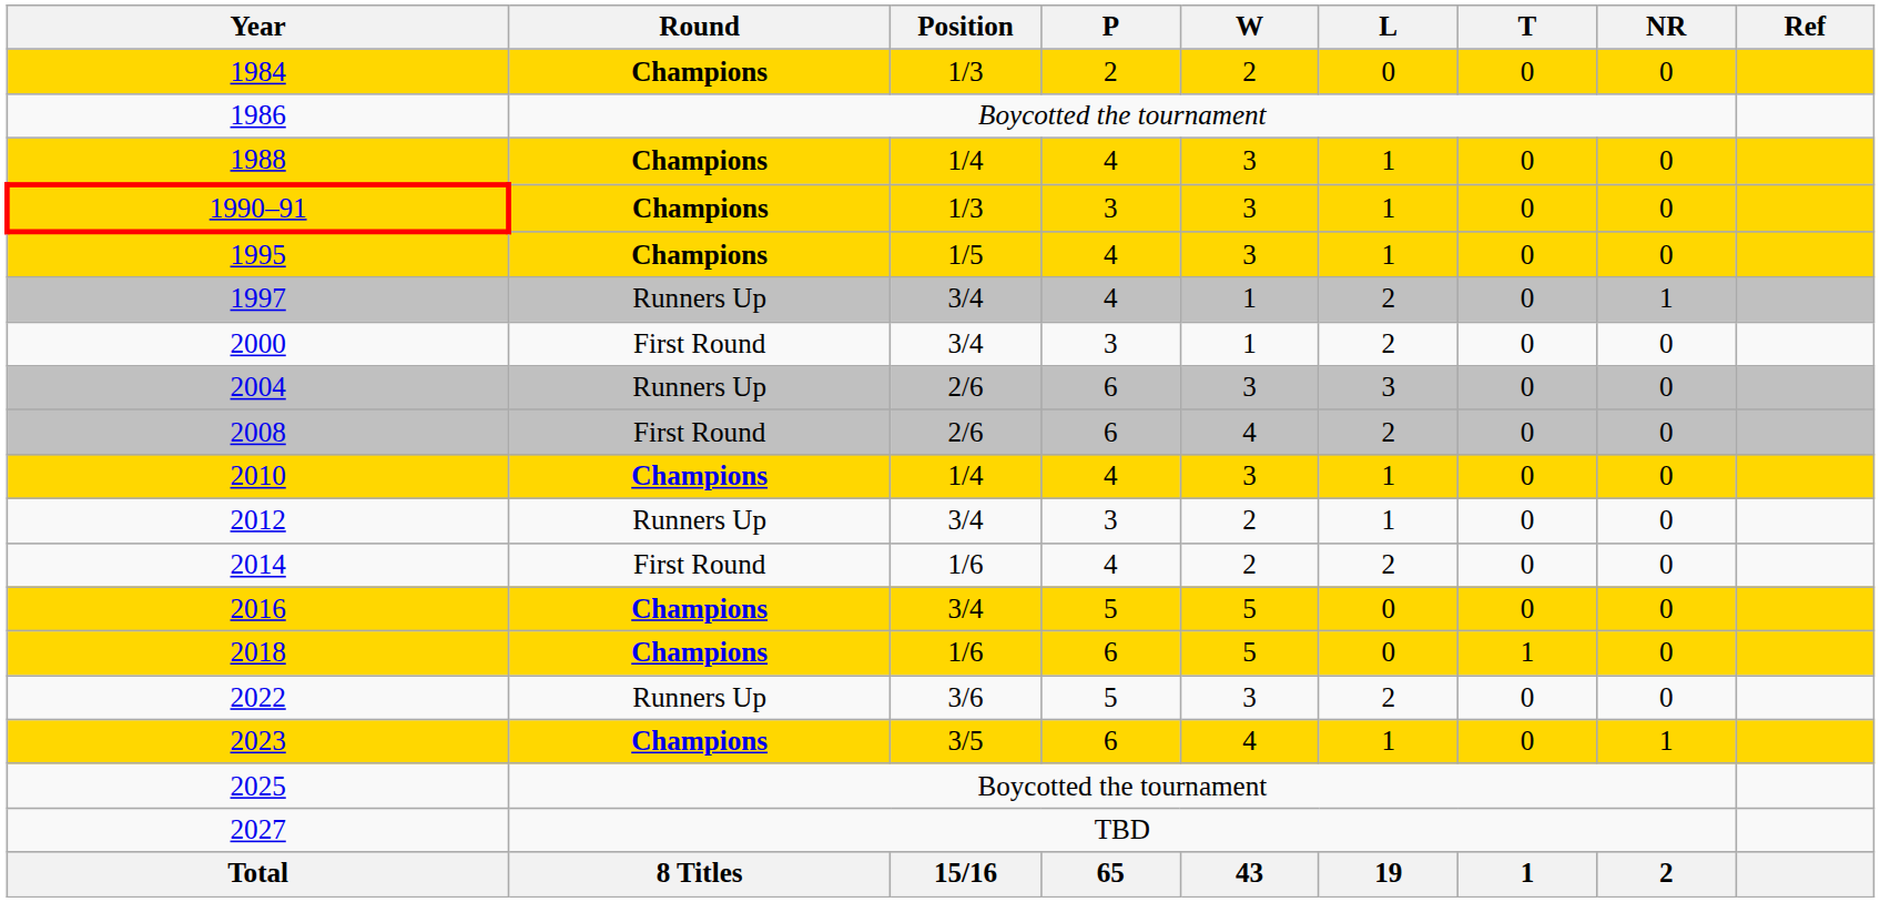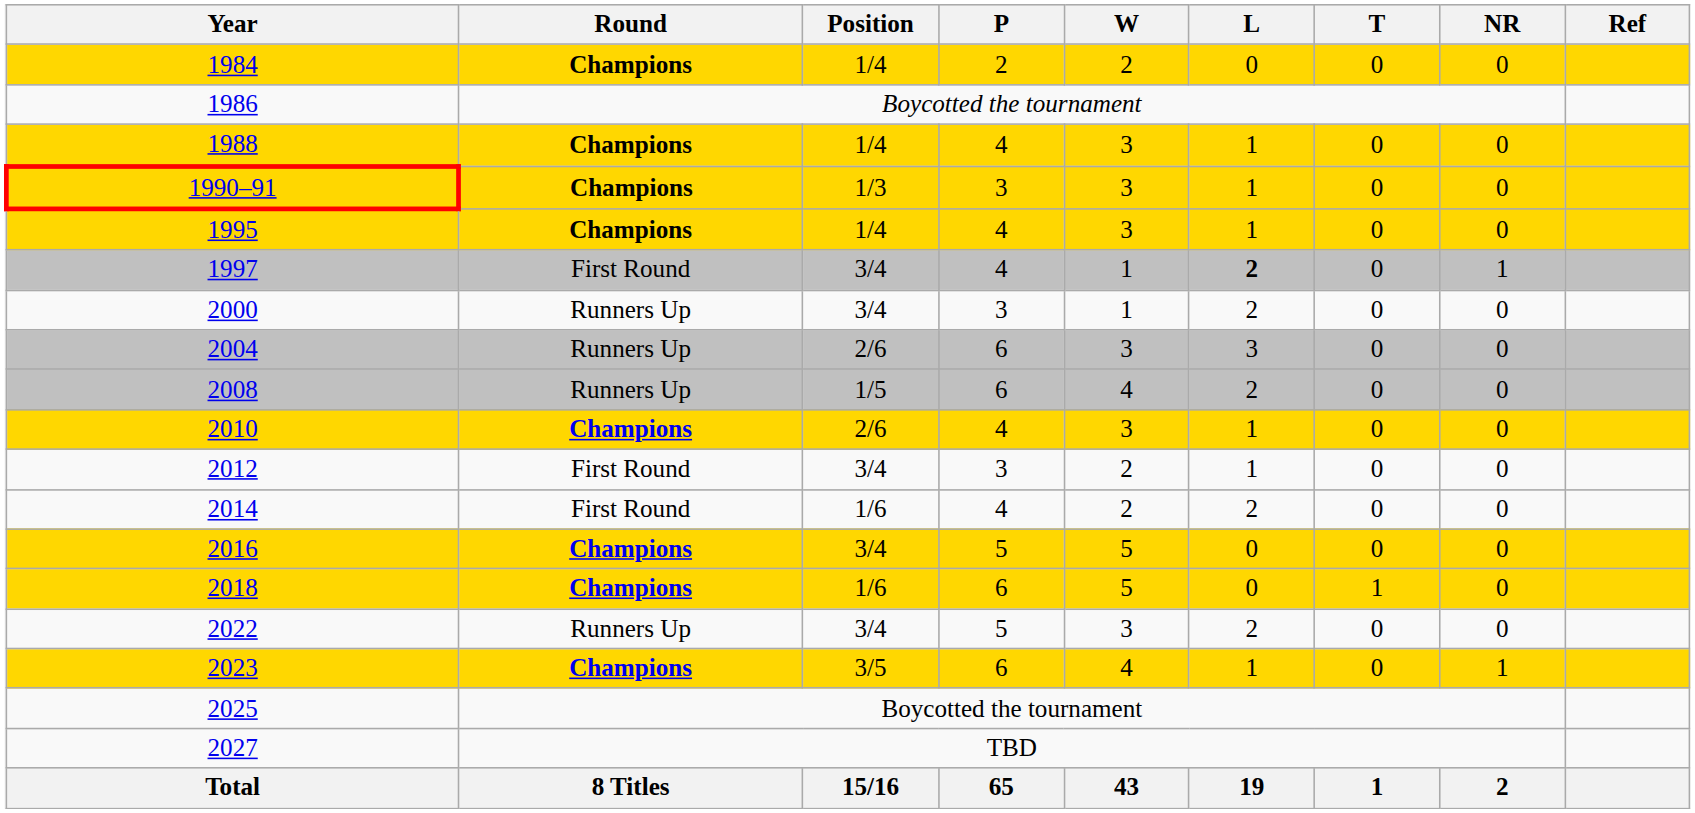 <table class="wikitable" style="text-align: center; width:85%">
 <tr>
 <th width=200>Year</th>
 <th width="150">Round</th>
 <th width=50>Position</th>
 <th width=50>P</th>
 <th width="50">W</th>
 <th width=50>L</th>
 <th width=50>T</th>
 <th width=50>NR</th>
 <th width=50>Ref</th>
 </tr>
 <tr bgcolor=gold>
 <td> <a href='#'>1984</a></td>
 <td><strong>Champions</strong></td>
-<td>1/3</td>
+<td>1/4</td>
 <td>2</td>
 <td>2</td>
 <td>0</td>
 <td>0</td>
 <td>0</td>
 <td></td>
 </tr>
 <tr>
 <td> <a href='#'>1986</a></td>
 <td colspan=7><em>Boycotted the tournament</em></td>
 <td></td>
 </tr>
 <tr bgcolor=gold>
 <td> <a href='#'>1988</a></td>
 <td><strong>Champions</strong></td>
 <td>1/4</td>
 <td>4</td>
 <td>3</td>
 <td>1</td>
 <td>0</td>
 <td>0</td>
 <td></td>
 </tr>
 <tr bgcolor=gold>
 <td style="border: 3px solid red"> <a href='#'>1990–91</a></td>
 <td><strong>Champions</strong></td>
 <td>1/3</td>
 <td>3</td>
 <td>3</td>
 <td>1</td>
 <td>0</td>
 <td>0</td>
 <td></td>
 </tr>
 <tr bgcolor=gold>
 <td> <a href='#'>1995</a></td>
 <td><strong>Champions</strong></td>
-<td>1/5</td>
+<td>1/4</td>
 <td>4</td>
 <td>3</td>
 <td>1</td>
 <td>0</td>
 <td>0</td>
 <td></td>
 </tr>
 <tr bgcolor=silver>
 <td> <a href='#'>1997</a></td>
-<td>Runners Up</td>
+<td>First Round</td>
 <td>3/4</td>
 <td>4</td>
 <td>1</td>
-<td>2</td>
+<td><strong>2</strong></td>
 <td>0</td>
 <td>1</td>
 <td></td>
 </tr>
 <tr>
 <td> <a href='#'>2000</a></td>
-<td>First Round</td>
+<td>Runners Up</td>
 <td>3/4</td>
 <td>3</td>
 <td>1</td>
 <td>2</td>
 <td>0</td>
 <td>0</td>
 <td></td>
 </tr>
 <tr bgcolor=silver>
 <td> <a href='#'>2004</a></td>
 <td>Runners Up</td>
 <td>2/6</td>
 <td>6</td>
 <td>3</td>
 <td>3</td>
 <td>0</td>
 <td>0</td>
 <td></td>
 </tr>
 <tr bgcolor=silver>
 <td> <a href='#'>2008</a></td>
-<td>First Round</td>
-<td>2/6</td>
+<td>Runners Up</td>
+<td>1/5</td>
 <td>6</td>
 <td>4</td>
 <td>2</td>
 <td>0</td>
 <td>0</td>
 <td></td>
 </tr>
 <tr bgcolor=gold>
 <td> <a href='#'>2010</a></td>
 <td><strong><a href='#'>Champions</a></strong></td>
-<td>1/4</td>
+<td>2/6</td>
 <td>4</td>
 <td>3</td>
 <td>1</td>
 <td>0</td>
 <td>0</td>
 <td></td>
 </tr>
 <tr>
 <td> <a href='#'>2012</a></td>
-<td>Runners Up</td>
+<td>First Round</td>
 <td>3/4</td>
 <td>3</td>
 <td>2</td>
 <td>1</td>
 <td>0</td>
 <td>0</td>
 <td></td>
 </tr>
 <tr>
 <td> <a href='#'>2014</a></td>
 <td>First Round</td>
 <td>1/6</td>
 <td>4</td>
 <td>2</td>
 <td>2</td>
 <td>0</td>
 <td>0</td>
 <td></td>
 </tr>
 <tr bgcolor=gold>
 <td> <a href='#'>2016</a></td>
 <td><strong><a href='#'>Champions</a></strong></td>
 <td>3/4</td>
 <td>5</td>
 <td>5</td>
 <td>0</td>
 <td>0</td>
 <td>0</td>
 <td></td>
 </tr>
 <tr bgcolor=gold>
 <td> <a href='#'>2018</a></td>
 <td><strong><a href='#'>Champions</a></strong></td>
 <td>1/6</td>
 <td>6</td>
 <td>5</td>
 <td>0</td>
 <td>1</td>
 <td>0</td>
 <td></td>
 </tr>
 <tr>
 <td> <a href='#'>2022</a></td>
 <td>Runners Up</td>
-<td>3/6</td>
+<td>3/4</td>
 <td>5</td>
 <td>3</td>
 <td>2</td>
 <td>0</td>
 <td>0</td>
 <td></td>
 </tr>
 <tr bgcolor=gold>
 <td>  <a href='#'>2023</a></td>
 <td><strong><a href='#'>Champions</a></strong></td>
 <td>3/5</td>
 <td>6</td>
 <td>4</td>
 <td>1</td>
 <td>0</td>
 <td>1</td>
 <td></td>
 </tr>
 <tr>
 <td style="border:"> <a href='#'>2025</a></td>
 <td colspan=7>Boycotted the tournament</td>
 <td></td>
 </tr>
 <tr>
 <td> <a href='#'>2027</a></td>
 <td colspan=7>TBD</td>
 <td></td>
 </tr>
 <tr>
 <th>Total</th>
 <th>8 Titles</th>
 <th>15/16</th>
 <th>65</th>
 <th>43</th>
 <th>19</th>
 <th>1</th>
 <th>2</th>
 <th></th>
 </tr>
 </table>
